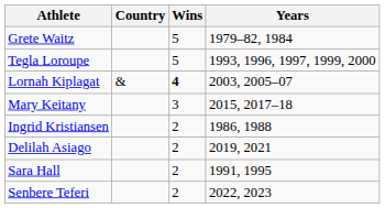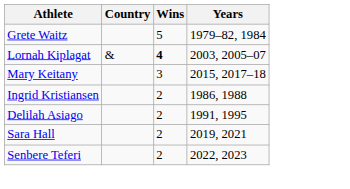 <table class="wikitable sortable">
 <tr>
 <th>Athlete</th>
 <th>Country</th>
 <th>Wins</th>
 <th>Years</th>
 </tr>
 <tr>
 <td><a href='#'>Grete Waitz</a></td>
 <td></td>
 <td>5</td>
 <td>1979–82, 1984</td>
-</tr>
-<tr>
-<td><a href='#'>Tegla Loroupe</a></td>
-<td></td>
-<td>5</td>
-<td>1993, 1996, 1997, 1999, 2000</td>
 </tr>
 <tr>
 <td><a href='#'>Lornah Kiplagat</a></td>
 <td> &<br></td>
 <td><strong>4</strong></td>
 <td>2003, 2005–07</td>
 </tr>
 <tr>
 <td><a href='#'>Mary Keitany</a></td>
 <td></td>
 <td>3</td>
 <td>2015, 2017–18</td>
 </tr>
 <tr>
 <td><a href='#'>Ingrid Kristiansen</a></td>
 <td></td>
 <td>2</td>
 <td>1986, 1988</td>
 </tr>
 <tr>
 <td><a href='#'>Delilah Asiago</a></td>
 <td></td>
 <td>2</td>
-<td>2019, 2021</td>
+<td>1991, 1995</td>
 </tr>
 <tr>
 <td><a href='#'>Sara Hall</a></td>
 <td></td>
 <td>2</td>
-<td>1991, 1995</td>
+<td>2019, 2021</td>
 </tr>
 <tr>
 <td><a href='#'>Senbere Teferi</a></td>
 <td></td>
 <td>2</td>
 <td>2022, 2023</td>
 </tr>
 </table>
